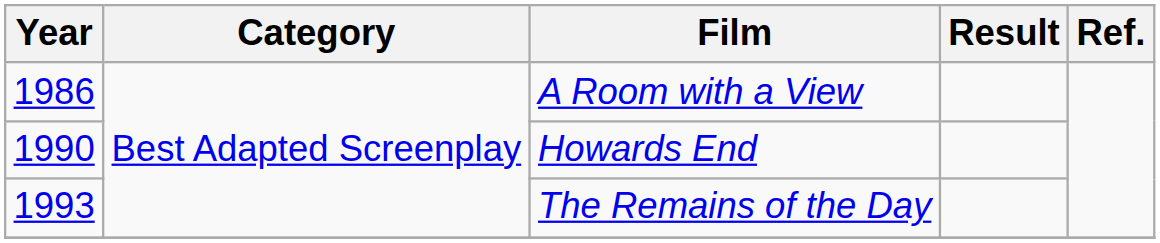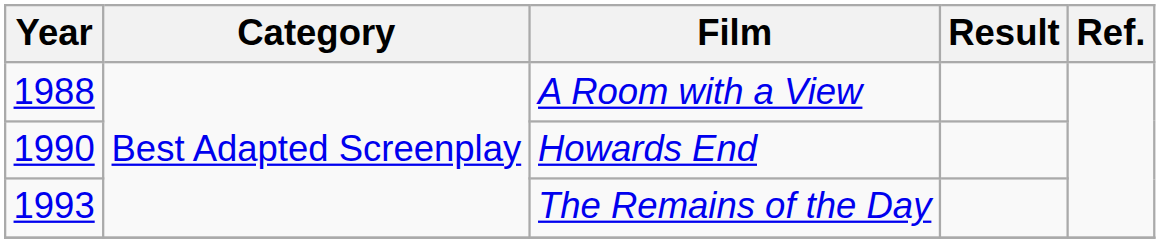 <table class="wikitable plainrowheaders sortable">
 <tr>
 <th>Year</th>
 <th>Category</th>
 <th>Film</th>
 <th>Result</th>
 <th>Ref.</th>
 </tr>
 <tr>
-<td><a href='#'>1986</a></td>
+<td><a href='#'>1988</a></td>
 <td rowspan=3><a href='#'>Best Adapted Screenplay</a></td>
 <td><em><a href='#'>A Room with a View</a></em></td>
 <td></td>
 <td rowspan=3></td>
 </tr>
 <tr>
 <td><a href='#'>1990</a></td>
 <td><em><a href='#'>Howards End</a></em></td>
 <td></td>
 </tr>
 <tr>
 <td><a href='#'>1993</a></td>
 <td><em><a href='#'>The Remains of the Day</a></em></td>
 <td></td>
 </tr>
 <tr>
 </tr>
 </table>
